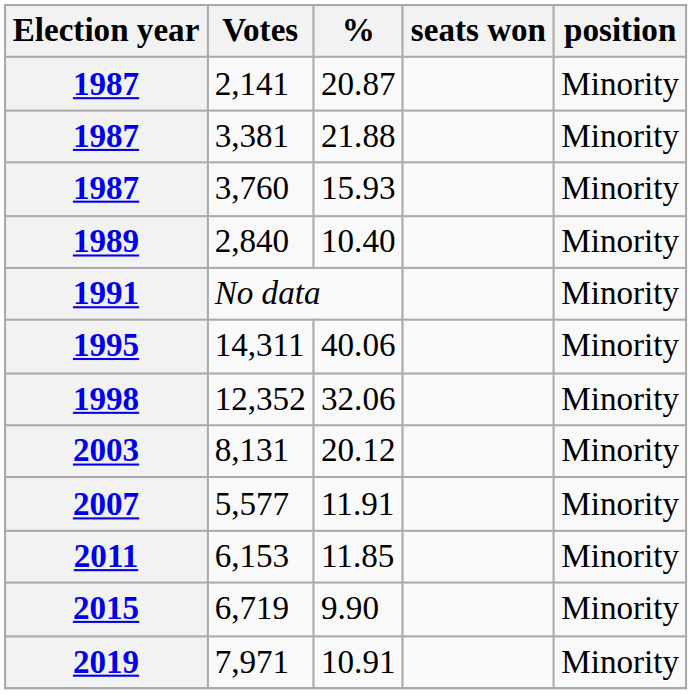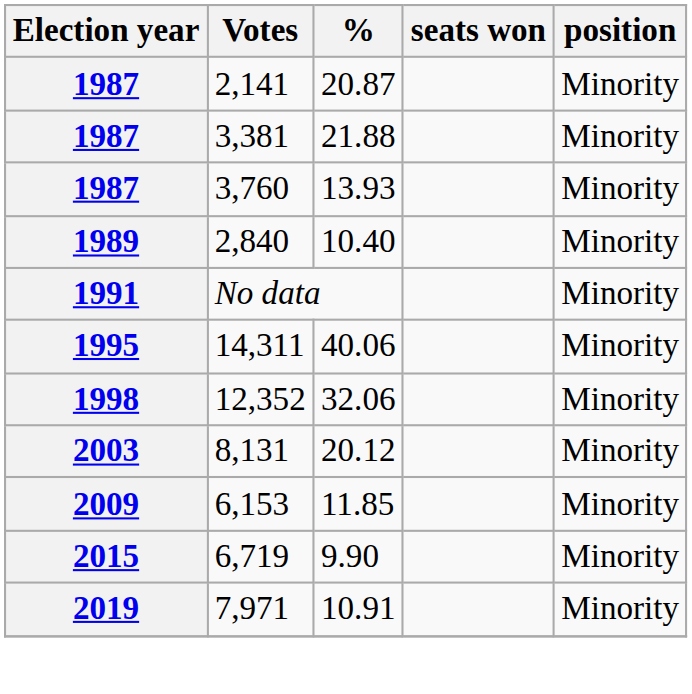 <table class="wikitable">
 <tr>
 <th>Election year</th>
 <th>Votes</th>
 <th>%</th>
 <th>seats won</th>
 <th>position</th>
 </tr>
 <tr>
 <th><a href='#'>1987</a></th>
 <td>2,141</td>
 <td>20.87</td>
 <td></td>
 <td>Minority</td>
 </tr>
 <tr>
 <th><a href='#'>1987</a></th>
 <td>3,381</td>
 <td>21.88</td>
 <td></td>
 <td>Minority</td>
 </tr>
 <tr>
 <th><a href='#'>1987</a></th>
 <td>3,760</td>
-<td>15.93</td>
+<td>13.93</td>
 <td></td>
 <td>Minority</td>
 </tr>
 <tr>
 <th><a href='#'>1989</a></th>
 <td>2,840</td>
 <td>10.40</td>
 <td></td>
 <td>Minority</td>
 </tr>
 <tr>
 <th><a href='#'>1991</a></th>
 <td colspan="2"><em>No data</em></td>
 <td></td>
 <td>Minority</td>
 </tr>
 <tr>
 <th><a href='#'>1995</a></th>
 <td>14,311</td>
 <td>40.06</td>
 <td></td>
 <td>Minority</td>
 </tr>
 <tr>
 <th><a href='#'>1998</a></th>
 <td>12,352</td>
 <td>32.06</td>
 <td></td>
 <td>Minority</td>
 </tr>
 <tr>
 <th><a href='#'>2003</a></th>
 <td>8,131</td>
 <td>20.12</td>
 <td></td>
 <td>Minority</td>
 </tr>
 <tr>
-<th><a href='#'>2007</a></th>
-<td>5,577</td>
-<td>11.91</td>
-<td></td>
-<td>Minority</td>
-</tr>
-<tr>
-<th><a href='#'>2011</a></th>
+<th><a href='#'>2009</a></th>
 <td>6,153</td>
 <td>11.85</td>
 <td></td>
 <td>Minority</td>
 </tr>
 <tr>
 <th><a href='#'>2015</a></th>
 <td>6,719</td>
 <td>9.90</td>
 <td></td>
 <td>Minority</td>
 </tr>
 <tr>
 <th><a href='#'>2019</a></th>
 <td>7,971</td>
 <td>10.91</td>
 <td></td>
 <td>Minority</td>
 </tr>
 <tr>
 </tr>
 </table>
